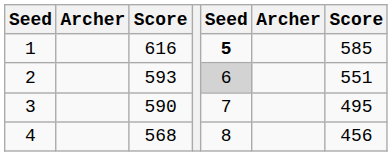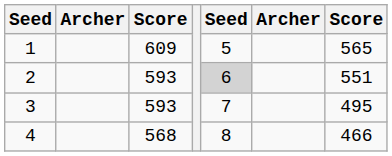 <table class="wikitable" style="text-align:center">
 <tr>
 <th>Seed</th>
 <th>Archer</th>
 <th>Score</th>
 <th rowspan="5"></th>
 <th>Seed</th>
 <th>Archer</th>
 <th>Score</th>
 </tr>
 <tr>
 <td>1</td>
 <td align=left></td>
-<td>616</td>
-<td><strong>5</strong></td>
+<td>609</td>
+<td>5</td>
 <td align=left></td>
-<td>585</td>
+<td>565</td>
 </tr>
 <tr>
 <td>2</td>
 <td align=left></td>
 <td>593</td>
 <td style="background: lightgrey;">6</td>
 <td align=left></td>
 <td>551</td>
 </tr>
 <tr>
 <td>3</td>
 <td align=left></td>
-<td>590</td>
+<td>593</td>
 <td>7</td>
 <td align=left></td>
 <td>495</td>
 </tr>
 <tr>
 <td>4</td>
 <td align=left></td>
 <td>568</td>
 <td>8</td>
 <td align=left></td>
-<td>456</td>
+<td>466</td>
 </tr>
 </table>
